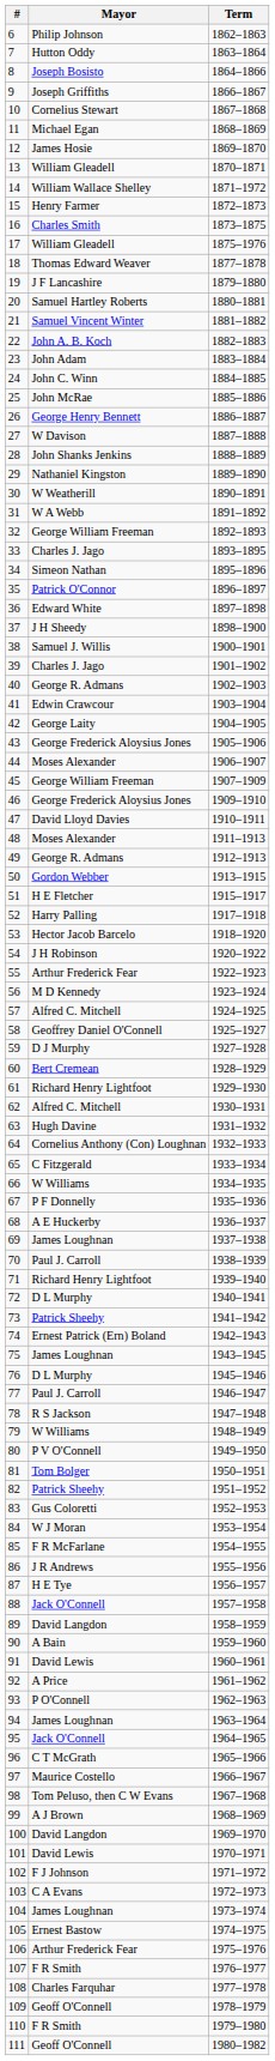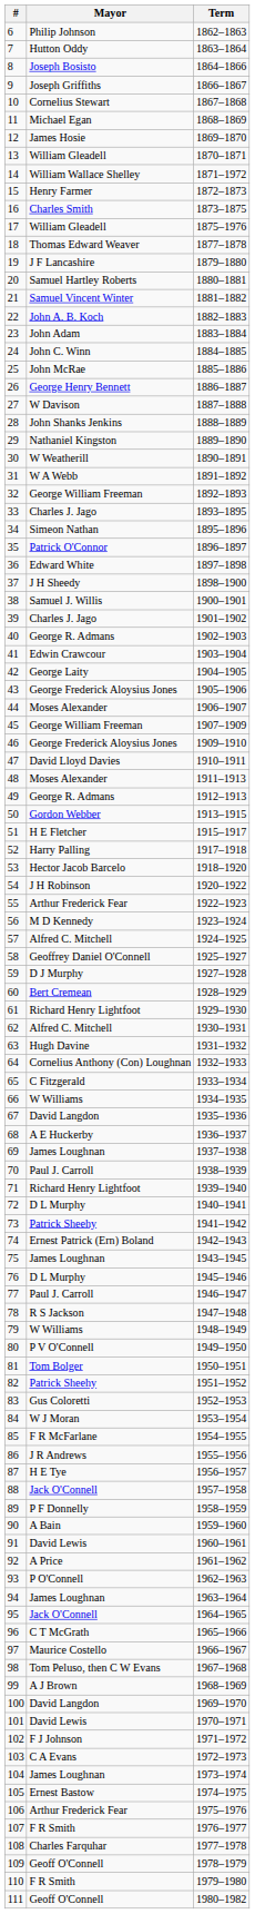 <table class="wikitable">
 <tr>
 <th>#</th>
 <th>Mayor</th>
 <th>Term</th>
 </tr>
 <tr>
 <td>6</td>
 <td>Philip Johnson</td>
 <td>1862–1863</td>
 </tr>
 <tr>
 <td>7</td>
 <td>Hutton Oddy</td>
 <td>1863–1864</td>
 </tr>
 <tr>
 <td>8</td>
 <td><a href='#'>Joseph Bosisto</a></td>
 <td>1864–1866</td>
 </tr>
 <tr>
 <td>9</td>
 <td>Joseph Griffiths</td>
 <td>1866–1867</td>
 </tr>
 <tr>
 <td>10</td>
 <td>Cornelius Stewart</td>
 <td>1867–1868</td>
 </tr>
 <tr>
 <td>11</td>
 <td>Michael Egan</td>
 <td>1868–1869</td>
 </tr>
 <tr>
 <td>12</td>
 <td>James Hosie</td>
 <td>1869–1870</td>
 </tr>
 <tr>
 <td>13</td>
 <td>William Gleadell</td>
 <td>1870–1871</td>
 </tr>
 <tr>
 <td>14</td>
 <td>William Wallace Shelley</td>
 <td>1871–1972</td>
 </tr>
 <tr>
 <td>15</td>
 <td>Henry Farmer</td>
 <td>1872–1873</td>
 </tr>
 <tr>
 <td>16</td>
 <td><a href='#'>Charles Smith</a></td>
 <td>1873–1875</td>
 </tr>
 <tr>
 <td>17</td>
 <td>William Gleadell</td>
 <td>1875–1976</td>
 </tr>
 <tr>
 <td>18</td>
 <td>Thomas Edward Weaver</td>
 <td>1877–1878</td>
 </tr>
 <tr>
 <td>19</td>
 <td>J F Lancashire</td>
 <td>1879–1880</td>
 </tr>
 <tr>
 <td>20</td>
 <td>Samuel Hartley Roberts</td>
 <td>1880–1881</td>
 </tr>
 <tr>
 <td>21</td>
 <td><a href='#'>Samuel Vincent Winter</a></td>
 <td>1881–1882</td>
 </tr>
 <tr>
 <td>22</td>
 <td><a href='#'>John A. B. Koch</a></td>
 <td>1882–1883</td>
 </tr>
 <tr>
 <td>23</td>
 <td>John Adam</td>
 <td>1883–1884</td>
 </tr>
 <tr>
 <td>24</td>
 <td>John C. Winn</td>
 <td>1884–1885</td>
 </tr>
 <tr>
 <td>25</td>
 <td>John McRae</td>
 <td>1885–1886</td>
 </tr>
 <tr>
 <td>26</td>
 <td><a href='#'>George Henry Bennett</a></td>
 <td>1886–1887</td>
 </tr>
 <tr>
 <td>27</td>
 <td>W Davison</td>
 <td>1887–1888</td>
 </tr>
 <tr>
 <td>28</td>
 <td>John Shanks Jenkins</td>
 <td>1888–1889</td>
 </tr>
 <tr>
 <td>29</td>
 <td>Nathaniel Kingston</td>
 <td>1889–1890</td>
 </tr>
 <tr>
 <td>30</td>
 <td>W Weatherill</td>
 <td>1890–1891</td>
 </tr>
 <tr>
 <td>31</td>
 <td>W A Webb</td>
 <td>1891–1892</td>
 </tr>
 <tr>
 <td>32</td>
 <td>George William Freeman</td>
 <td>1892–1893</td>
 </tr>
 <tr>
 <td>33</td>
 <td>Charles J. Jago</td>
 <td>1893–1895</td>
 </tr>
 <tr>
 <td>34</td>
 <td>Simeon Nathan</td>
 <td>1895–1896</td>
 </tr>
 <tr>
 <td>35</td>
 <td><a href='#'>Patrick O'Connor</a></td>
 <td>1896–1897</td>
 </tr>
 <tr>
 <td>36</td>
 <td>Edward White</td>
 <td>1897–1898</td>
 </tr>
 <tr>
 <td>37</td>
 <td>J H Sheedy</td>
 <td>1898–1900</td>
 </tr>
 <tr>
 <td>38</td>
 <td>Samuel J. Willis</td>
 <td>1900–1901</td>
 </tr>
 <tr>
 <td>39</td>
 <td>Charles J. Jago</td>
 <td>1901–1902</td>
 </tr>
 <tr>
 <td>40</td>
 <td>George R. Admans</td>
 <td>1902–1903</td>
 </tr>
 <tr>
 <td>41</td>
 <td>Edwin Crawcour</td>
 <td>1903–1904</td>
 </tr>
 <tr>
 <td>42</td>
 <td>George Laity</td>
 <td>1904–1905</td>
 </tr>
 <tr>
 <td>43</td>
 <td>George Frederick Aloysius Jones</td>
 <td>1905–1906</td>
 </tr>
 <tr>
 <td>44</td>
 <td>Moses Alexander</td>
 <td>1906–1907</td>
 </tr>
 <tr>
 <td>45</td>
 <td>George William Freeman</td>
 <td>1907–1909</td>
 </tr>
 <tr>
 <td>46</td>
 <td>George Frederick Aloysius Jones</td>
 <td>1909–1910</td>
 </tr>
 <tr>
 <td>47</td>
 <td>David Lloyd Davies</td>
 <td>1910–1911</td>
 </tr>
 <tr>
 <td>48</td>
 <td>Moses Alexander</td>
 <td>1911–1913</td>
 </tr>
 <tr>
 <td>49</td>
 <td>George R. Admans</td>
 <td>1912–1913</td>
 </tr>
 <tr>
 <td>50</td>
 <td><a href='#'>Gordon Webber</a></td>
 <td>1913–1915</td>
 </tr>
 <tr>
 <td>51</td>
 <td>H E Fletcher</td>
 <td>1915–1917</td>
 </tr>
 <tr>
 <td>52</td>
 <td>Harry Palling</td>
 <td>1917–1918</td>
 </tr>
 <tr>
 <td>53</td>
 <td>Hector Jacob Barcelo</td>
 <td>1918–1920</td>
 </tr>
 <tr>
 <td>54</td>
 <td>J H Robinson</td>
 <td>1920–1922</td>
 </tr>
 <tr>
 <td>55</td>
 <td>Arthur Frederick Fear</td>
 <td>1922–1923</td>
 </tr>
 <tr>
 <td>56</td>
 <td>M D Kennedy</td>
 <td>1923–1924</td>
 </tr>
 <tr>
 <td>57</td>
 <td>Alfred C. Mitchell</td>
 <td>1924–1925</td>
 </tr>
 <tr>
 <td>58</td>
 <td>Geoffrey Daniel O'Connell</td>
 <td>1925–1927</td>
 </tr>
 <tr>
 <td>59</td>
 <td>D J Murphy</td>
 <td>1927–1928</td>
 </tr>
 <tr>
 <td>60</td>
 <td><a href='#'>Bert Cremean</a></td>
 <td>1928–1929</td>
 </tr>
 <tr>
 <td>61</td>
 <td>Richard Henry Lightfoot</td>
 <td>1929–1930</td>
 </tr>
 <tr>
 <td>62</td>
 <td>Alfred C. Mitchell</td>
 <td>1930–1931</td>
 </tr>
 <tr>
 <td>63</td>
 <td>Hugh Davine</td>
 <td>1931–1932</td>
 </tr>
 <tr>
 <td>64</td>
 <td>Cornelius Anthony (Con) Loughnan</td>
 <td>1932–1933</td>
 </tr>
 <tr>
 <td>65</td>
 <td>C Fitzgerald</td>
 <td>1933–1934</td>
 </tr>
 <tr>
 <td>66</td>
 <td>W Williams</td>
 <td>1934–1935</td>
 </tr>
 <tr>
 <td>67</td>
-<td>P F Donnelly</td>
+<td>David Langdon</td>
 <td>1935–1936</td>
 </tr>
 <tr>
 <td>68</td>
 <td>A E Huckerby</td>
 <td>1936–1937</td>
 </tr>
 <tr>
 <td>69</td>
 <td>James Loughnan</td>
 <td>1937–1938</td>
 </tr>
 <tr>
 <td>70</td>
 <td>Paul J. Carroll</td>
 <td>1938–1939</td>
 </tr>
 <tr>
 <td>71</td>
 <td>Richard Henry Lightfoot</td>
 <td>1939–1940</td>
 </tr>
 <tr>
 <td>72</td>
 <td>D L Murphy</td>
 <td>1940–1941</td>
 </tr>
 <tr>
 <td>73</td>
 <td><a href='#'>Patrick Sheehy</a></td>
 <td>1941–1942</td>
 </tr>
 <tr>
 <td>74</td>
 <td>Ernest Patrick (Ern) Boland</td>
 <td>1942–1943</td>
 </tr>
 <tr>
 <td>75</td>
 <td>James Loughnan</td>
 <td>1943–1945</td>
 </tr>
 <tr>
 <td>76</td>
 <td>D L Murphy</td>
 <td>1945–1946</td>
 </tr>
 <tr>
 <td>77</td>
 <td>Paul J. Carroll</td>
 <td>1946–1947</td>
 </tr>
 <tr>
 <td>78</td>
 <td>R S Jackson</td>
 <td>1947–1948</td>
 </tr>
 <tr>
 <td>79</td>
 <td>W Williams</td>
 <td>1948–1949</td>
 </tr>
 <tr>
 <td>80</td>
 <td>P V O'Connell</td>
 <td>1949–1950</td>
 </tr>
 <tr>
 <td>81</td>
 <td><a href='#'>Tom Bolger</a></td>
 <td>1950–1951</td>
 </tr>
 <tr>
 <td>82</td>
 <td><a href='#'>Patrick Sheehy</a></td>
 <td>1951–1952</td>
 </tr>
 <tr>
 <td>83</td>
 <td>Gus Coloretti</td>
 <td>1952–1953</td>
 </tr>
 <tr>
 <td>84</td>
 <td>W J Moran</td>
 <td>1953–1954</td>
 </tr>
 <tr>
 <td>85</td>
 <td>F R McFarlane</td>
 <td>1954–1955</td>
 </tr>
 <tr>
 <td>86</td>
 <td>J R Andrews</td>
 <td>1955–1956</td>
 </tr>
 <tr>
 <td>87</td>
 <td>H E Tye</td>
 <td>1956–1957</td>
 </tr>
 <tr>
 <td>88</td>
 <td><a href='#'>Jack O'Connell</a></td>
 <td>1957–1958</td>
 </tr>
 <tr>
 <td>89</td>
-<td>David Langdon</td>
+<td>P F Donnelly</td>
 <td>1958–1959</td>
 </tr>
 <tr>
 <td>90</td>
 <td>A Bain</td>
 <td>1959–1960</td>
 </tr>
 <tr>
 <td>91</td>
 <td>David Lewis</td>
 <td>1960–1961</td>
 </tr>
 <tr>
 <td>92</td>
 <td>A Price</td>
 <td>1961–1962</td>
 </tr>
 <tr>
 <td>93</td>
 <td>P O'Connell</td>
 <td>1962–1963</td>
 </tr>
 <tr>
 <td>94</td>
 <td>James Loughnan</td>
 <td>1963–1964</td>
 </tr>
 <tr>
 <td>95</td>
 <td><a href='#'>Jack O'Connell</a></td>
 <td>1964–1965</td>
 </tr>
 <tr>
 <td>96</td>
 <td>C T McGrath</td>
 <td>1965–1966</td>
 </tr>
 <tr>
 <td>97</td>
 <td>Maurice Costello</td>
 <td>1966–1967</td>
 </tr>
 <tr>
 <td>98</td>
 <td>Tom Peluso, then C W Evans</td>
 <td>1967–1968</td>
 </tr>
 <tr>
 <td>99</td>
 <td>A J Brown</td>
 <td>1968–1969</td>
 </tr>
 <tr>
 <td>100</td>
 <td>David Langdon</td>
 <td>1969–1970</td>
 </tr>
 <tr>
 <td>101</td>
 <td>David Lewis</td>
 <td>1970–1971</td>
 </tr>
 <tr>
 <td>102</td>
 <td>F J Johnson</td>
 <td>1971–1972</td>
 </tr>
 <tr>
 <td>103</td>
 <td>C A Evans</td>
 <td>1972–1973</td>
 </tr>
 <tr>
 <td>104</td>
 <td>James Loughnan</td>
 <td>1973–1974</td>
 </tr>
 <tr>
 <td>105</td>
 <td>Ernest Bastow</td>
 <td>1974–1975</td>
 </tr>
 <tr>
 <td>106</td>
 <td>Arthur Frederick Fear</td>
 <td>1975–1976</td>
 </tr>
 <tr>
 <td>107</td>
 <td>F R Smith</td>
 <td>1976–1977</td>
 </tr>
 <tr>
 <td>108</td>
 <td>Charles Farquhar</td>
 <td>1977–1978</td>
 </tr>
 <tr>
 <td>109</td>
 <td>Geoff O'Connell</td>
 <td>1978–1979</td>
 </tr>
 <tr>
 <td>110</td>
 <td>F R Smith</td>
 <td>1979–1980</td>
 </tr>
 <tr>
 <td>111</td>
 <td>Geoff O'Connell</td>
 <td>1980–1982</td>
 </tr>
 </table>
